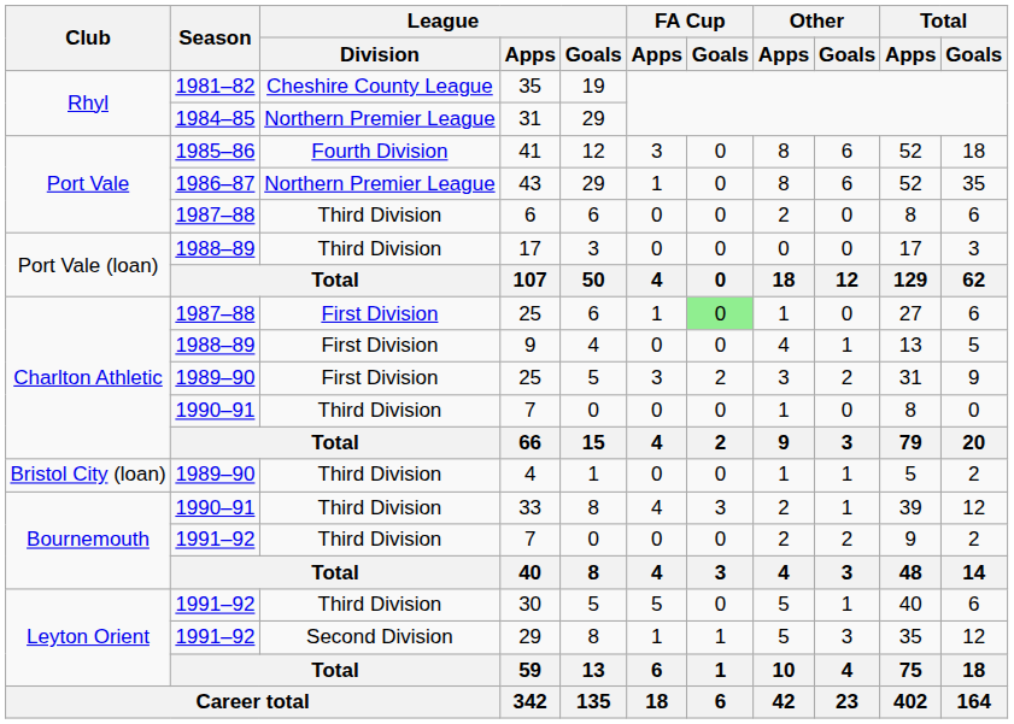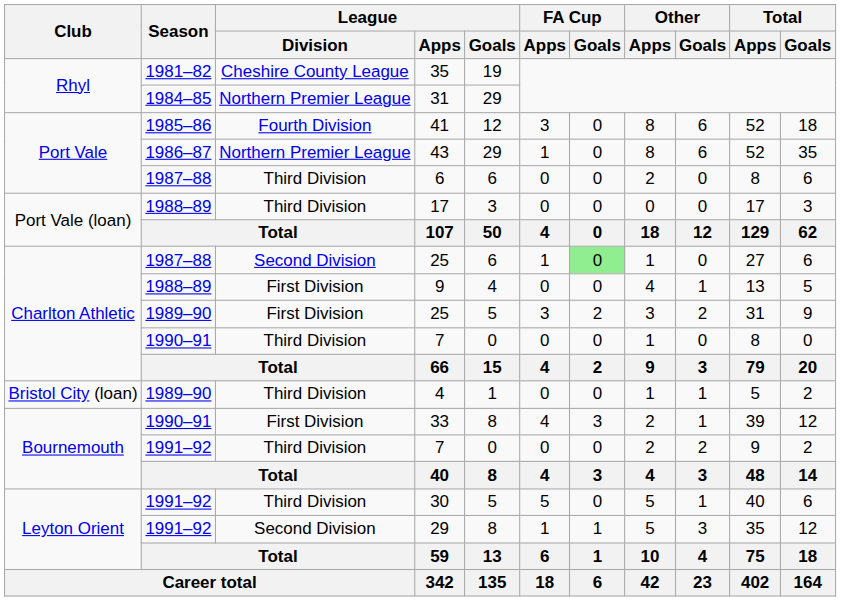 <table class="wikitable" style="text-align: center;">
 <tr>
 <th rowspan="2">Club</th>
 <th rowspan="2">Season</th>
 <th colspan="3">League</th>
 <th colspan="2">FA Cup</th>
 <th colspan="2">Other</th>
 <th colspan="2">Total</th>
 </tr>
 <tr>
 <th>Division</th>
 <th>Apps</th>
 <th>Goals</th>
 <th>Apps</th>
 <th>Goals</th>
 <th>Apps</th>
 <th>Goals</th>
 <th>Apps</th>
 <th>Goals</th>
 </tr>
 <tr>
 <td rowspan="2"><a href='#'>Rhyl</a></td>
 <td><a href='#'>1981–82</a></td>
 <td><a href='#'>Cheshire County League</a></td>
 <td>35</td>
 <td>19</td>
 </tr>
 <tr>
 <td><a href='#'>1984–85</a></td>
 <td><a href='#'>Northern Premier League</a></td>
 <td>31</td>
 <td>29</td>
 </tr>
 <tr>
 <td rowspan="3"><a href='#'>Port Vale</a></td>
 <td><a href='#'>1985–86</a></td>
 <td><a href='#'>Fourth Division</a></td>
 <td>41</td>
 <td>12</td>
 <td>3</td>
 <td>0</td>
 <td>8</td>
 <td>6</td>
 <td>52</td>
 <td>18</td>
 </tr>
 <tr>
 <td><a href='#'>1986–87</a></td>
 <td><a href='#'>Northern Premier League</a></td>
 <td>43</td>
 <td>29</td>
 <td>1</td>
 <td>0</td>
 <td>8</td>
 <td>6</td>
 <td>52</td>
 <td>35</td>
 </tr>
 <tr>
 <td><a href='#'>1987–88</a></td>
 <td>Third Division</td>
 <td>6</td>
 <td>6</td>
 <td>0</td>
 <td>0</td>
 <td>2</td>
 <td>0</td>
 <td>8</td>
 <td>6</td>
 </tr>
 <tr>
 <td rowspan="2">Port Vale (loan)</td>
 <td><a href='#'>1988–89</a></td>
 <td>Third Division</td>
 <td>17</td>
 <td>3</td>
 <td>0</td>
 <td>0</td>
 <td>0</td>
 <td>0</td>
 <td>17</td>
 <td>3</td>
 </tr>
 <tr>
 <th colspan="2">Total</th>
 <th>107</th>
 <th>50</th>
 <th>4</th>
 <th>0</th>
 <th>18</th>
 <th>12</th>
 <th>129</th>
 <th>62</th>
 </tr>
 <tr>
 <td rowspan="5"><a href='#'>Charlton Athletic</a></td>
 <td><a href='#'>1987–88</a></td>
-<td><a href='#'>First Division</a></td>
+<td><a href='#'>Second Division</a></td>
 <td>25</td>
 <td>6</td>
 <td>1</td>
 <td style="background: lightgreen;">0</td>
 <td>1</td>
 <td>0</td>
 <td>27</td>
 <td>6</td>
 </tr>
 <tr>
 <td><a href='#'>1988–89</a></td>
 <td>First Division</td>
 <td>9</td>
 <td>4</td>
 <td>0</td>
 <td>0</td>
 <td>4</td>
 <td>1</td>
 <td>13</td>
 <td>5</td>
 </tr>
 <tr>
 <td><a href='#'>1989–90</a></td>
 <td>First Division</td>
 <td>25</td>
 <td>5</td>
 <td>3</td>
 <td>2</td>
 <td>3</td>
 <td>2</td>
 <td>31</td>
 <td>9</td>
 </tr>
 <tr>
 <td><a href='#'>1990–91</a></td>
 <td>Third Division</td>
 <td>7</td>
 <td>0</td>
 <td>0</td>
 <td>0</td>
 <td>1</td>
 <td>0</td>
 <td>8</td>
 <td>0</td>
 </tr>
 <tr>
 <th colspan="2">Total</th>
 <th>66</th>
 <th>15</th>
 <th>4</th>
 <th>2</th>
 <th>9</th>
 <th>3</th>
 <th>79</th>
 <th>20</th>
 </tr>
 <tr>
 <td><a href='#'>Bristol City</a> (loan)</td>
 <td><a href='#'>1989–90</a></td>
 <td>Third Division</td>
 <td>4</td>
 <td>1</td>
 <td>0</td>
 <td>0</td>
 <td>1</td>
 <td>1</td>
 <td>5</td>
 <td>2</td>
 </tr>
 <tr>
 <td rowspan="3"><a href='#'>Bournemouth</a></td>
 <td><a href='#'>1990–91</a></td>
-<td>Third Division</td>
+<td>First Division</td>
 <td>33</td>
 <td>8</td>
 <td>4</td>
 <td>3</td>
 <td>2</td>
 <td>1</td>
 <td>39</td>
 <td>12</td>
 </tr>
 <tr>
 <td><a href='#'>1991–92</a></td>
 <td>Third Division</td>
 <td>7</td>
 <td>0</td>
 <td>0</td>
 <td>0</td>
 <td>2</td>
 <td>2</td>
 <td>9</td>
 <td>2</td>
 </tr>
 <tr>
 <th colspan="2">Total</th>
 <th>40</th>
 <th>8</th>
 <th>4</th>
 <th>3</th>
 <th>4</th>
 <th>3</th>
 <th>48</th>
 <th>14</th>
 </tr>
 <tr>
 <td rowspan="3"><a href='#'>Leyton Orient</a></td>
 <td><a href='#'>1991–92</a></td>
 <td>Third Division</td>
 <td>30</td>
 <td>5</td>
 <td>5</td>
 <td>0</td>
 <td>5</td>
 <td>1</td>
 <td>40</td>
 <td>6</td>
 </tr>
 <tr>
 <td><a href='#'>1991–92</a></td>
 <td>Second Division</td>
 <td>29</td>
 <td>8</td>
 <td>1</td>
 <td>1</td>
 <td>5</td>
 <td>3</td>
 <td>35</td>
 <td>12</td>
 </tr>
 <tr>
 <th colspan="2">Total</th>
 <th>59</th>
 <th>13</th>
 <th>6</th>
 <th>1</th>
 <th>10</th>
 <th>4</th>
 <th>75</th>
 <th>18</th>
 </tr>
 <tr>
 <th colspan="3">Career total</th>
 <th>342</th>
 <th>135</th>
 <th>18</th>
 <th>6</th>
 <th>42</th>
 <th>23</th>
 <th>402</th>
 <th>164</th>
 </tr>
 </table>
